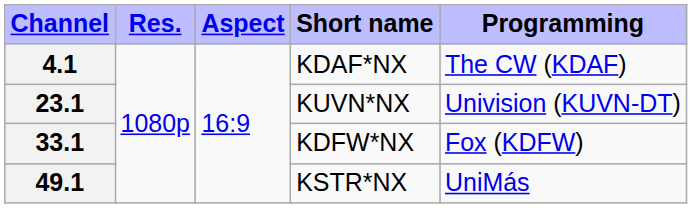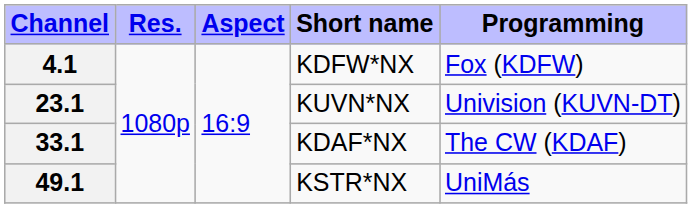 <table class="wikitable">
 <tr>
 <th style="background-color: #bdbdff" scope = "col"><a href='#'>Channel</a></th>
 <th style="background-color: #bdbdff" scope = "col"><a href='#'>Res.</a></th>
 <th style="background-color: #bdbdff" scope = "col"><a href='#'>Aspect</a></th>
 <th style="background-color: #bdbdff" scope = "col">Short name</th>
 <th style="background-color: #bdbdff" scope = "col">Programming</th>
 </tr>
 <tr>
 <th scope = "row">4.1</th>
 <td rowspan="4"><a href='#'>1080p</a></td>
 <td rowspan=4><a href='#'>16:9</a></td>
-<td>KDAF*NX</td>
-<td><a href='#'>The CW</a> (<a href='#'>KDAF</a>)</td>
+<td>KDFW*NX</td>
+<td><a href='#'>Fox</a> (<a href='#'>KDFW</a>)</td>
 </tr>
 <tr>
 <th scope = "row">23.1</th>
 <td>KUVN*NX</td>
 <td><a href='#'>Univision</a> (<a href='#'>KUVN-DT</a>)</td>
 </tr>
 <tr>
 <th scope="row">33.1</th>
-<td>KDFW*NX</td>
-<td><a href='#'>Fox</a> (<a href='#'>KDFW</a>)</td>
+<td>KDAF*NX</td>
+<td><a href='#'>The CW</a> (<a href='#'>KDAF</a>)</td>
 </tr>
 <tr>
 <th scope="row">49.1</th>
 <td>KSTR*NX</td>
 <td><a href='#'>UniMás</a></td>
 </tr>
 </table>
